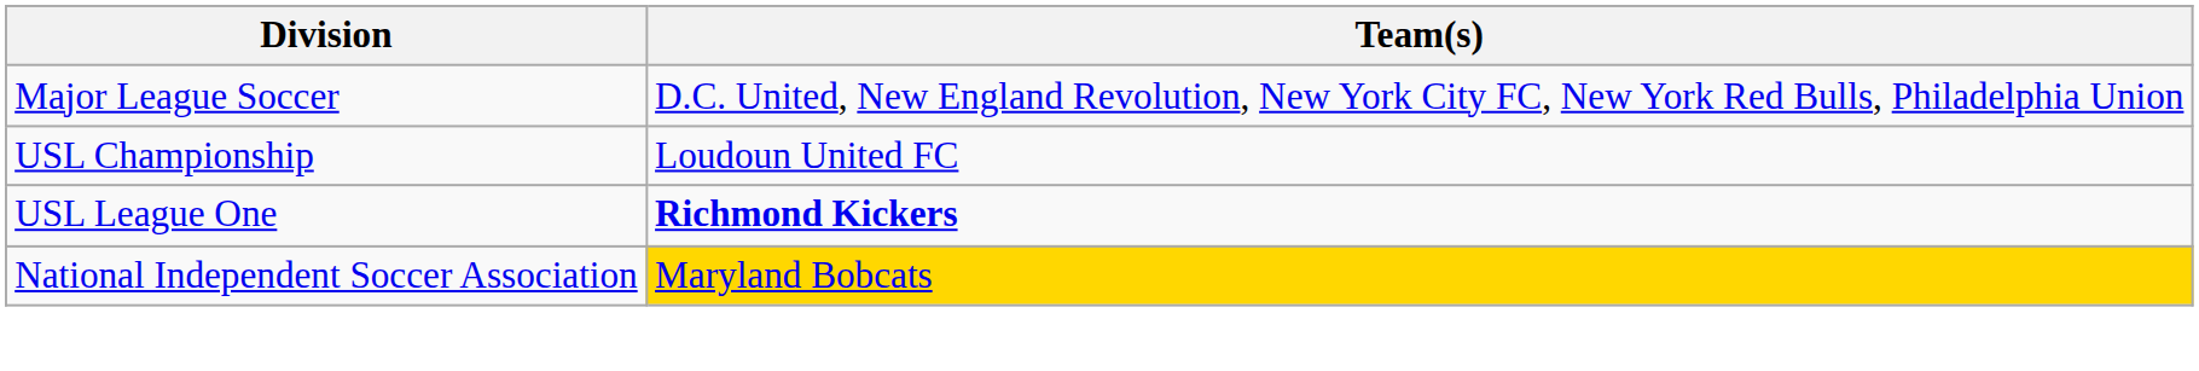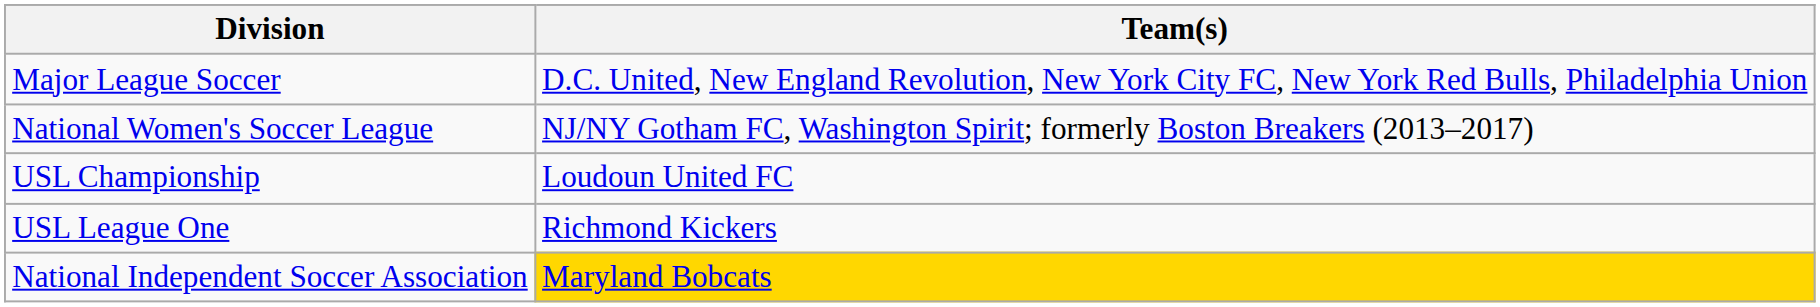 <table class="wikitable">
 <tr>
 <th>Division</th>
 <th>Team(s)</th>
 </tr>
 <tr>
 <td><a href='#'>Major League Soccer</a></td>
 <td><a href='#'>D.C. United</a>, <a href='#'>New England Revolution</a>, <a href='#'>New York City FC</a>, <a href='#'>New York Red Bulls</a>, <a href='#'>Philadelphia Union</a></td>
 </tr>
 <tr>
+<td><a href='#'>National Women's Soccer League</a></td>
+<td><a href='#'>NJ/NY Gotham FC</a>, <a href='#'>Washington Spirit</a>; formerly <a href='#'>Boston Breakers</a> (2013–2017)</td>
+</tr>
+<tr>
 <td><a href='#'>USL Championship</a></td>
 <td><a href='#'>Loudoun United FC</a></td>
 </tr>
 <tr>
 <td><a href='#'>USL League One</a></td>
-<td><strong><a href='#'>Richmond Kickers</a></strong></td>
+<td><a href='#'>Richmond Kickers</a></td>
 </tr>
 <tr>
 <td><a href='#'>National Independent Soccer Association</a></td>
 <td style="background: gold;"><a href='#'>Maryland Bobcats</a></td>
 </tr>
 </table>
